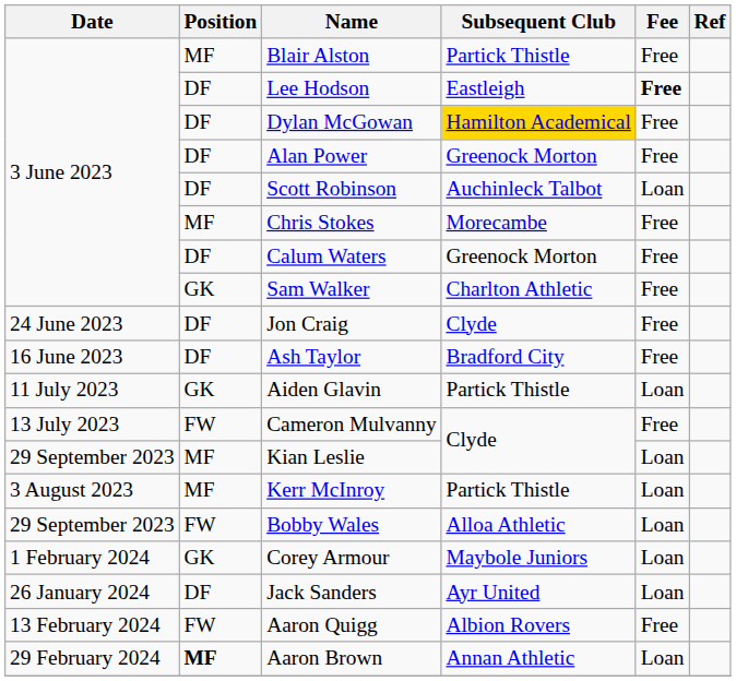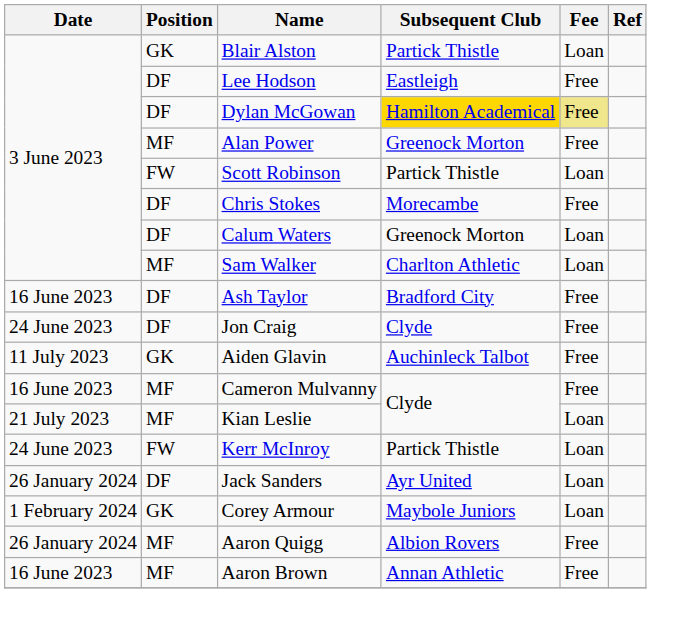 <table class="wikitable">
 <tr>
 <th>Date</th>
 <th>Position</th>
 <th>Name</th>
 <th>Subsequent Club</th>
 <th>Fee</th>
 <th>Ref</th>
 </tr>
 <tr>
 <td rowspan=8>3 June 2023</td>
-<td>MF</td>
+<td>GK</td>
 <td><a href='#'>Blair Alston</a></td>
 <td><a href='#'>Partick Thistle</a></td>
-<td>Free</td>
+<td>Loan</td>
 <td></td>
 </tr>
 <tr>
 <td>DF</td>
 <td> <a href='#'>Lee Hodson</a></td>
 <td> <a href='#'>Eastleigh</a></td>
-<td><strong>Free</strong></td>
+<td>Free</td>
 <td></td>
 </tr>
 <tr>
 <td>DF</td>
 <td> <a href='#'>Dylan McGowan</a></td>
 <td style="background: gold;"><a href='#'>Hamilton Academical</a></td>
-<td>Free</td>
+<td style="background: khaki;">Free</td>
 <td></td>
 </tr>
 <tr>
-<td>DF</td>
+<td>MF</td>
 <td> <a href='#'>Alan Power</a></td>
 <td><a href='#'>Greenock Morton</a></td>
 <td>Free</td>
 <td></td>
 </tr>
 <tr>
-<td>DF</td>
+<td>FW</td>
 <td><a href='#'>Scott Robinson</a></td>
-<td><a href='#'>Auchinleck Talbot</a></td>
+<td>Partick Thistle</td>
 <td>Loan</td>
 <td></td>
 </tr>
 <tr>
-<td>MF</td>
+<td>DF</td>
 <td> <a href='#'>Chris Stokes</a></td>
 <td> <a href='#'>Morecambe</a></td>
 <td>Free</td>
 <td></td>
 </tr>
 <tr>
 <td>DF</td>
 <td><a href='#'>Calum Waters</a></td>
 <td>Greenock Morton</td>
-<td>Free</td>
+<td>Loan</td>
 <td></td>
 </tr>
 <tr>
-<td>GK</td>
+<td>MF</td>
 <td> <a href='#'>Sam Walker</a></td>
 <td> <a href='#'>Charlton Athletic</a></td>
+<td>Loan</td>
+<td></td>
+</tr>
+<tr>
+<td>16 June 2023</td>
+<td>DF</td>
+<td> <a href='#'>Ash Taylor</a></td>
+<td> <a href='#'>Bradford City</a></td>
 <td>Free</td>
 <td></td>
 </tr>
 <tr>
 <td>24 June 2023</td>
 <td>DF</td>
 <td>Jon Craig</td>
 <td><a href='#'>Clyde</a></td>
 <td>Free</td>
 <td></td>
 </tr>
 <tr>
-<td>16 June 2023</td>
-<td>DF</td>
-<td> <a href='#'>Ash Taylor</a></td>
-<td> <a href='#'>Bradford City</a></td>
+<td>11 July 2023</td>
+<td>GK</td>
+<td>Aiden Glavin</td>
+<td><a href='#'>Auchinleck Talbot</a></td>
 <td>Free</td>
 <td></td>
 </tr>
 <tr>
-<td>11 July 2023</td>
-<td>GK</td>
-<td>Aiden Glavin</td>
-<td>Partick Thistle</td>
-<td>Loan</td>
-<td></td>
-</tr>
-<tr>
-<td>13 July 2023</td>
-<td>FW</td>
+<td>16 June 2023</td>
+<td>MF</td>
 <td>Cameron Mulvanny</td>
 <td rowspan=2>Clyde</td>
 <td>Free</td>
 <td></td>
 </tr>
 <tr>
-<td>29 September 2023</td>
+<td>21 July 2023</td>
 <td>MF</td>
 <td>Kian Leslie</td>
 <td>Loan</td>
 <td></td>
 </tr>
 <tr>
-<td>3 August 2023</td>
-<td>MF</td>
+<td>24 June 2023</td>
+<td>FW</td>
 <td><a href='#'>Kerr McInroy</a></td>
 <td>Partick Thistle</td>
 <td>Loan</td>
 <td></td>
 </tr>
 <tr>
-<td>29 September 2023</td>
-<td>FW</td>
-<td><a href='#'>Bobby Wales</a></td>
-<td><a href='#'>Alloa Athletic</a></td>
+<td>26 January 2024</td>
+<td>DF</td>
+<td> Jack Sanders</td>
+<td><a href='#'>Ayr United</a></td>
 <td>Loan</td>
 <td></td>
 </tr>
 <tr>
 <td>1 February 2024</td>
 <td>GK</td>
 <td>Corey Armour</td>
 <td><a href='#'>Maybole Juniors</a></td>
 <td>Loan</td>
 <td></td>
 </tr>
 <tr>
 <td>26 January 2024</td>
-<td>DF</td>
-<td> Jack Sanders</td>
-<td><a href='#'>Ayr United</a></td>
-<td>Loan</td>
-<td></td>
-</tr>
-<tr>
-<td>13 February 2024</td>
-<td>FW</td>
+<td>MF</td>
 <td>Aaron Quigg</td>
 <td><a href='#'>Albion Rovers</a></td>
 <td>Free</td>
 <td></td>
 </tr>
 <tr>
-<td>29 February 2024</td>
-<td><strong>MF</strong></td>
+<td>16 June 2023</td>
+<td>MF</td>
 <td>Aaron Brown</td>
 <td><a href='#'>Annan Athletic</a></td>
-<td>Loan</td>
+<td>Free</td>
 <td></td>
 </tr>
 <tr>
 </tr>
 </table>
